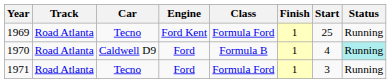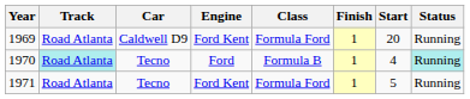 <table class="wikitable" style="text-align:center; font-size:90%">
 <tr>
 <th>Year</th>
 <th>Track</th>
 <th>Car</th>
 <th>Engine</th>
 <th>Class</th>
 <th>Finish</th>
 <th>Start</th>
 <th>Status</th>
 </tr>
 <tr>
 <td>1969</td>
 <td><a href='#'>Road Atlanta</a></td>
-<td><a href='#'>Tecno</a></td>
+<td><a href='#'>Caldwell</a> D9</td>
 <td><a href='#'>Ford Kent</a></td>
 <td><a href='#'>Formula Ford</a></td>
 <td style="background:#FFFFBF;">1</td>
-<td>25</td>
+<td>20</td>
 <td>Running</td>
 </tr>
 <tr>
 <td>1970</td>
-<td><a href='#'>Road Atlanta</a></td>
-<td><a href='#'>Caldwell</a> D9</td>
+<td style="background: paleturquoise;"><a href='#'>Road Atlanta</a></td>
+<td><a href='#'>Tecno</a></td>
 <td><a href='#'>Ford</a></td>
 <td><a href='#'>Formula B</a></td>
 <td style="background:#FFFFBF;">1</td>
 <td>4</td>
 <td style="background: paleturquoise;">Running</td>
 </tr>
 <tr>
 <td>1971</td>
 <td><a href='#'>Road Atlanta</a></td>
 <td><a href='#'>Tecno</a></td>
-<td><a href='#'>Ford</a></td>
+<td><a href='#'>Ford Kent</a></td>
 <td><a href='#'>Formula Ford</a></td>
 <td style="background:#FFFFBF;">1</td>
-<td>3</td>
+<td>5</td>
 <td>Running</td>
 </tr>
 </table>
